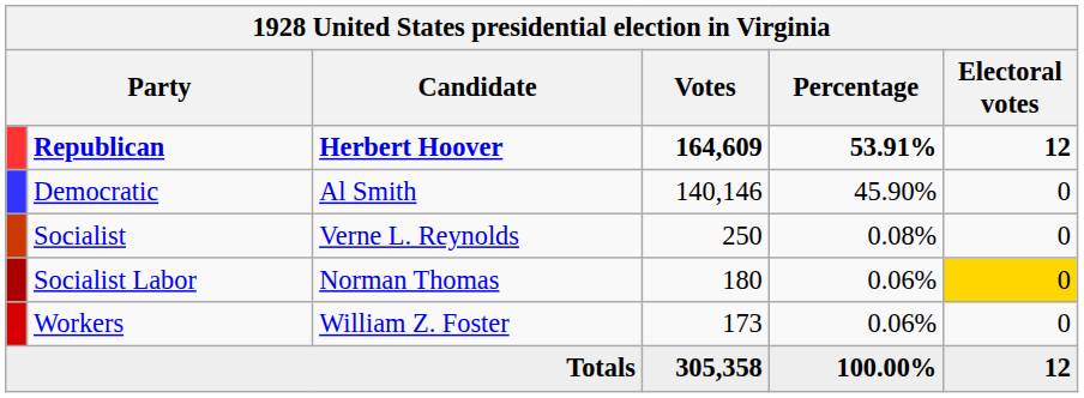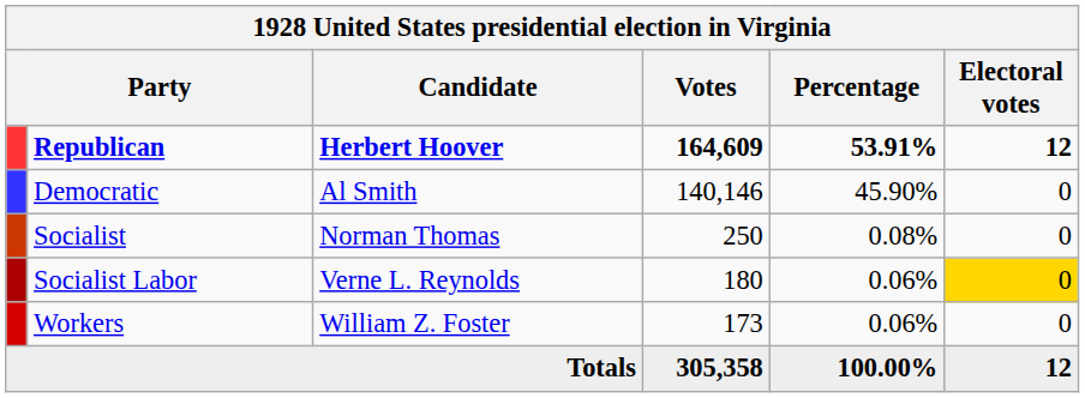 <table class="wikitable" style="font-size: 95%;">
 <tr>
 <th colspan="6">1928 United States presidential election in Virginia</th>
 </tr>
 <tr>
 <th colspan="2" style="width: 15em">Party</th>
 <th style="width: 17em">Candidate</th>
 <th style="width: 5em">Votes</th>
 <th style="width: 7em">Percentage</th>
 <th style="width: 5em">Electoral votes</th>
 </tr>
 <tr>
 <th style="background-color:#FF3333; width: 3px"></th>
 <td style="width: 130px"><strong><a href='#'>Republican</a></strong></td>
 <td><strong><a href='#'>Herbert Hoover</a></strong></td>
 <td align="right"><strong>164,609</strong></td>
 <td align="right"><strong>53.91%</strong></td>
 <td align="right"><strong>12</strong></td>
 </tr>
 <tr>
 <th style="background-color:#3333FF; width: 3px"></th>
 <td style="width: 130px"><a href='#'>Democratic</a></td>
 <td><a href='#'>Al Smith</a></td>
 <td align="right">140,146</td>
 <td align="right">45.90%</td>
 <td align="right">0</td>
 </tr>
 <tr>
 <th style="background-color:#CD3700; width: 3px"></th>
 <td style="width: 130px"><a href='#'>Socialist</a></td>
-<td><a href='#'>Verne L. Reynolds</a></td>
+<td><a href='#'>Norman Thomas</a></td>
 <td align="right">250</td>
 <td align="right">0.08%</td>
 <td align="right">0</td>
 </tr>
 <tr>
 <th style="background-color:#aa0000; width: 3px"></th>
 <td style="width: 130px"><a href='#'>Socialist Labor</a></td>
-<td><a href='#'>Norman Thomas</a></td>
+<td><a href='#'>Verne L. Reynolds</a></td>
 <td align="right">180</td>
 <td align="right">0.06%</td>
 <td align="right" style="background: gold;">0</td>
 </tr>
 <tr>
 <th style="background-color:#D50000; width: 3px"></th>
 <td style="width: 130px"><a href='#'>Workers</a></td>
 <td><a href='#'>William Z. Foster</a></td>
 <td align="right">173</td>
 <td align="right">0.06%</td>
 <td align="right">0</td>
 </tr>
 <tr style="background:#eee; text-align:right;">
 <td colspan="3"><strong>Totals</strong></td>
 <td><strong>305,358</strong></td>
 <td><strong>100.00%</strong></td>
 <td><strong>12</strong></td>
 </tr>
 </table>
